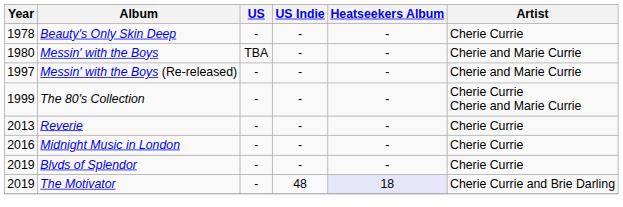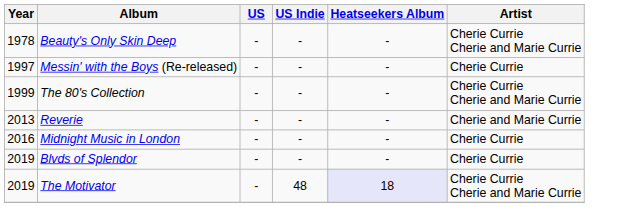 <table class="wikitable">
 <tr>
 <th>Year</th>
 <th>Album</th>
 <th width="35"><a href='#'>US</a></th>
 <th><a href='#'>US Indie</a></th>
 <th><a href='#'>Heatseekers Album</a></th>
 <th>Artist</th>
 </tr>
 <tr>
 <td>1978</td>
 <td><em><a href='#'>Beauty's Only Skin Deep</a></em></td>
 <td align="center">-</td>
 <td align="center">-</td>
 <td align="center">-</td>
-<td>Cherie Currie</td>
-</tr>
-<tr>
-<td>1980</td>
-<td><em><a href='#'>Messin' with the Boys</a></em></td>
-<td align="center">TBA</td>
-<td align="center">-</td>
-<td align="center">-</td>
-<td>Cherie and Marie Currie</td>
+<td>Cherie Currie<br>Cherie and Marie Currie</td>
 </tr>
 <tr>
 <td>1997</td>
 <td><em><a href='#'>Messin' with the Boys</a></em> (Re-released)</td>
 <td align="center">-</td>
 <td align="center">-</td>
 <td align="center">-</td>
-<td>Cherie and Marie Currie</td>
+<td>Cherie Currie</td>
 </tr>
 <tr>
 <td>1999</td>
 <td><em>The 80's Collection</em></td>
 <td align="center">-</td>
 <td align="center">-</td>
 <td align="center">-</td>
 <td>Cherie Currie<br>Cherie and Marie Currie</td>
 </tr>
 <tr>
 <td>2013</td>
 <td><em><a href='#'>Reverie</a></em></td>
 <td align="center">-</td>
 <td align="center">-</td>
 <td align="center">-</td>
-<td>Cherie Currie</td>
+<td>Cherie and Marie Currie</td>
 </tr>
 <tr>
 <td>2016</td>
 <td><em><a href='#'>Midnight Music in London</a></em></td>
 <td align="center">-</td>
 <td align="center">-</td>
 <td align="center">-</td>
 <td>Cherie Currie</td>
 </tr>
 <tr>
 <td>2019</td>
 <td><em><a href='#'>Blvds of Splendor</a></em></td>
 <td align="center">-</td>
 <td align="center">-</td>
 <td align="center">-</td>
 <td>Cherie Currie</td>
 </tr>
 <tr>
 <td>2019</td>
 <td><em><a href='#'>The Motivator</a></em></td>
 <td align="center">-</td>
 <td align="center">48</td>
 <td align="center" style="background: lavender;">18</td>
-<td>Cherie Currie and Brie Darling</td>
+<td>Cherie Currie<br>Cherie and Marie Currie</td>
 </tr>
 <tr>
 </tr>
 </table>
